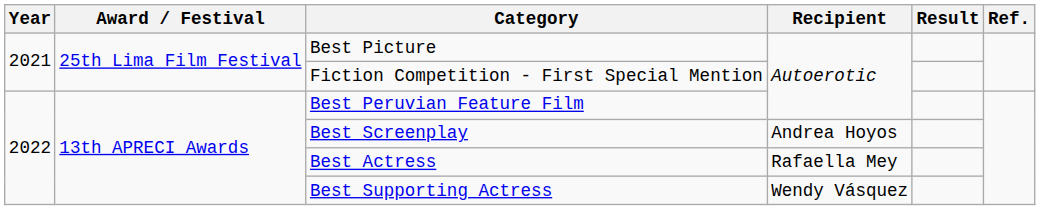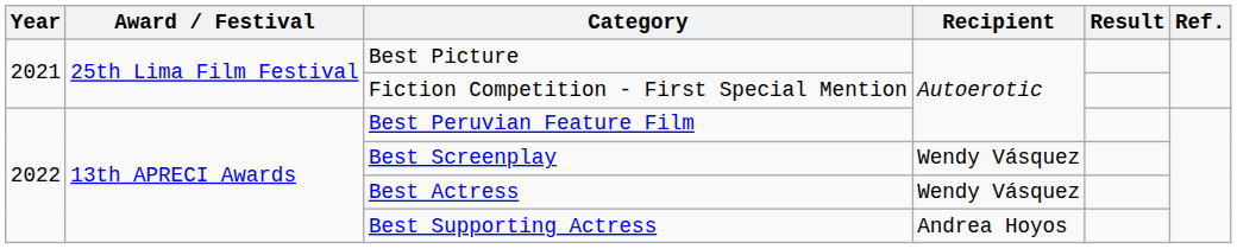 <table class="wikitable">
 <tr>
 <th>Year</th>
 <th>Award / Festival</th>
 <th>Category</th>
 <th>Recipient</th>
 <th>Result</th>
 <th>Ref.</th>
 </tr>
 <tr>
 <td rowspan="2">2021</td>
 <td rowspan="2"><a href='#'>25th Lima Film Festival</a></td>
 <td>Best Picture</td>
 <td rowspan="3"><em>Autoerotic</em></td>
 <td></td>
 <td rowspan="2"></td>
 </tr>
 <tr>
 <td>Fiction Competition - First Special Mention</td>
 <td></td>
 </tr>
 <tr>
 <td rowspan="4">2022</td>
 <td rowspan="4"><a href='#'>13th APRECI Awards</a></td>
 <td><a href='#'>Best Peruvian Feature Film</a></td>
 <td></td>
 <td rowspan="4"></td>
 </tr>
 <tr>
 <td><a href='#'>Best Screenplay</a></td>
-<td>Andrea Hoyos</td>
+<td>Wendy Vásquez</td>
 <td></td>
 </tr>
 <tr>
 <td><a href='#'>Best Actress</a></td>
-<td>Rafaella Mey</td>
+<td>Wendy Vásquez</td>
 <td></td>
 </tr>
 <tr>
 <td><a href='#'>Best Supporting Actress</a></td>
-<td>Wendy Vásquez</td>
+<td>Andrea Hoyos</td>
 <td></td>
 </tr>
 </table>
